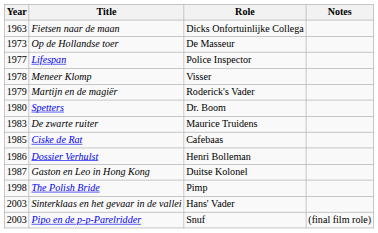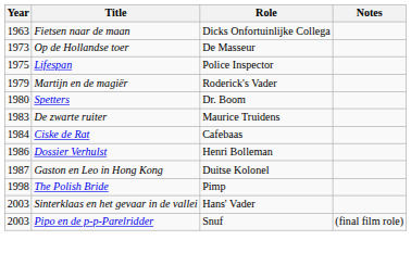 <table class="wikitable">
 <tr>
 <th>Year</th>
 <th>Title</th>
 <th>Role</th>
 <th>Notes</th>
 </tr>
 <tr>
 <td>1963</td>
 <td><em>Fietsen naar de maan</em></td>
 <td>Dicks Onfortuinlijke Collega</td>
 <td></td>
 </tr>
 <tr>
 <td>1973</td>
 <td><em>Op de Hollandse toer</em></td>
 <td>De Masseur</td>
 <td></td>
 </tr>
 <tr>
-<td>1977</td>
+<td>1975</td>
 <td><em><a href='#'>Lifespan</a></em></td>
 <td>Police Inspector</td>
-<td></td>
-</tr>
-<tr>
-<td>1978</td>
-<td><em>Meneer Klomp</em></td>
-<td>Visser</td>
 <td></td>
 </tr>
 <tr>
 <td>1979</td>
 <td><em>Martijn en de magiër</em></td>
 <td>Roderick's Vader</td>
 <td></td>
 </tr>
 <tr>
 <td>1980</td>
 <td><em><a href='#'>Spetters</a></em></td>
 <td>Dr. Boom</td>
 <td></td>
 </tr>
 <tr>
 <td>1983</td>
 <td><em>De zwarte ruiter</em></td>
 <td>Maurice Truidens</td>
 <td></td>
 </tr>
 <tr>
-<td>1985</td>
+<td>1984</td>
 <td><em><a href='#'>Ciske de Rat</a></em></td>
 <td>Cafebaas</td>
 <td></td>
 </tr>
 <tr>
 <td>1986</td>
 <td><em><a href='#'>Dossier Verhulst</a></em></td>
 <td>Henri Bolleman</td>
 <td></td>
 </tr>
 <tr>
 <td>1987</td>
 <td><em>Gaston en Leo in Hong Kong</em></td>
 <td>Duitse Kolonel</td>
 <td></td>
 </tr>
 <tr>
 <td>1998</td>
 <td><em><a href='#'>The Polish Bride</a></em></td>
 <td>Pimp</td>
 <td></td>
 </tr>
 <tr>
 <td>2003</td>
 <td><em>Sinterklaas en het gevaar in de vallei</em></td>
 <td>Hans' Vader</td>
 <td></td>
 </tr>
 <tr>
 <td>2003</td>
 <td><em><a href='#'>Pipo en de p-p-Parelridder</a></em></td>
 <td>Snuf</td>
 <td>(final film role)</td>
 </tr>
 </table>
